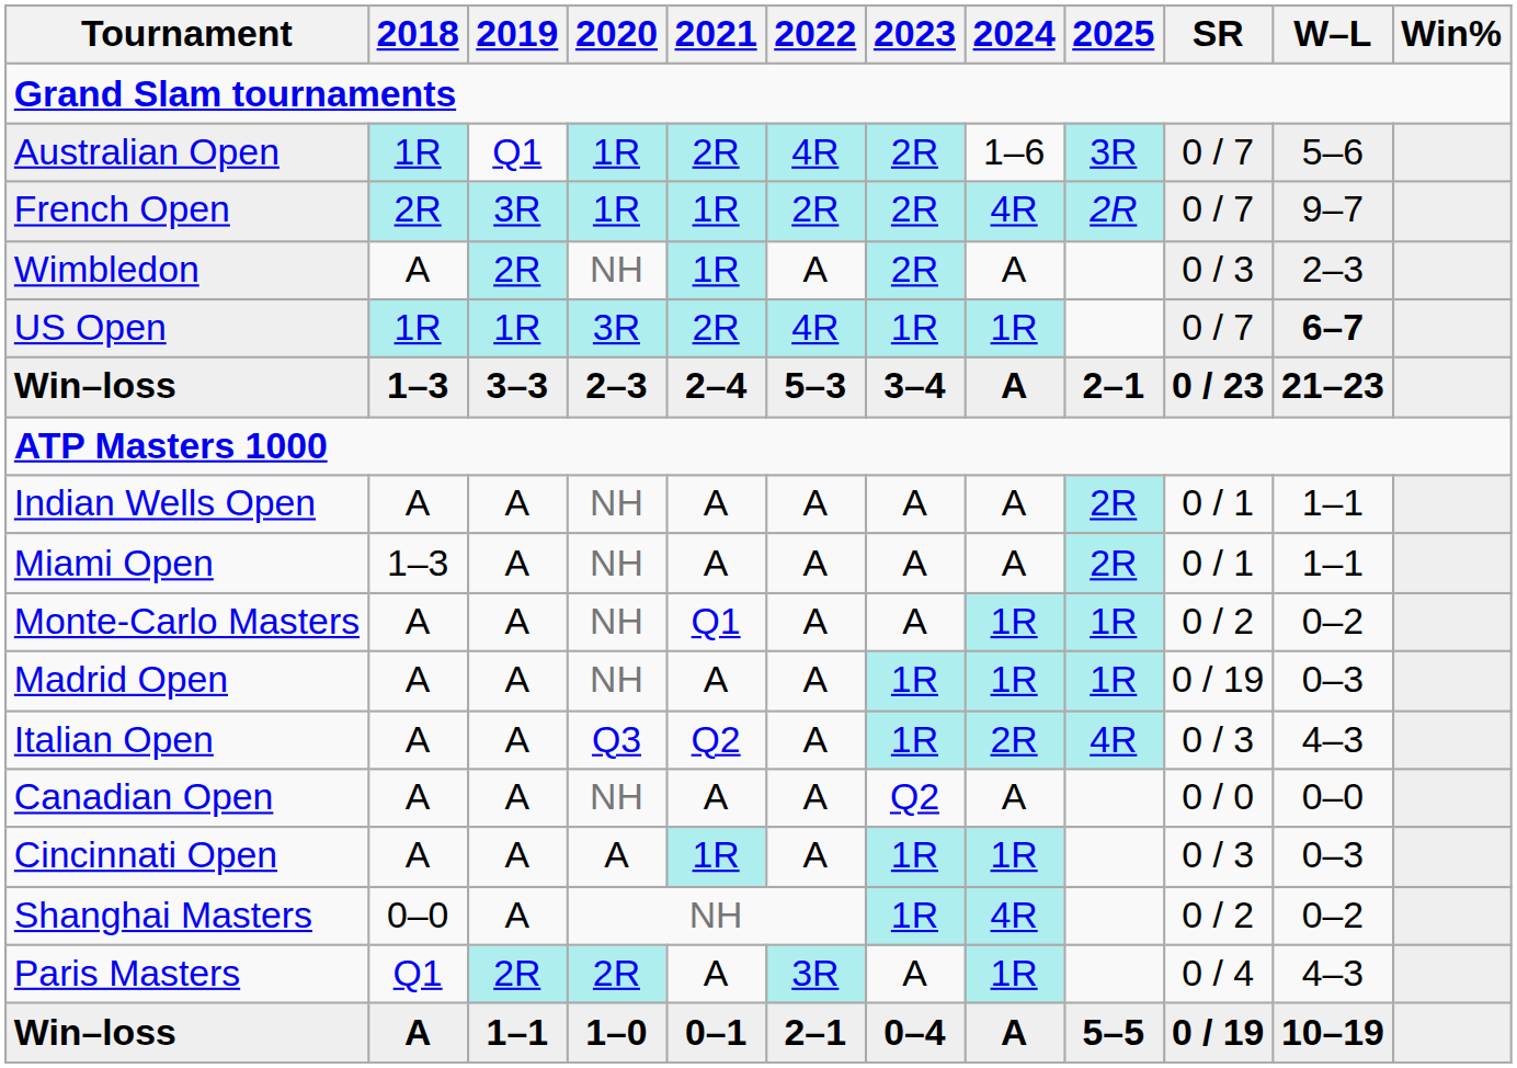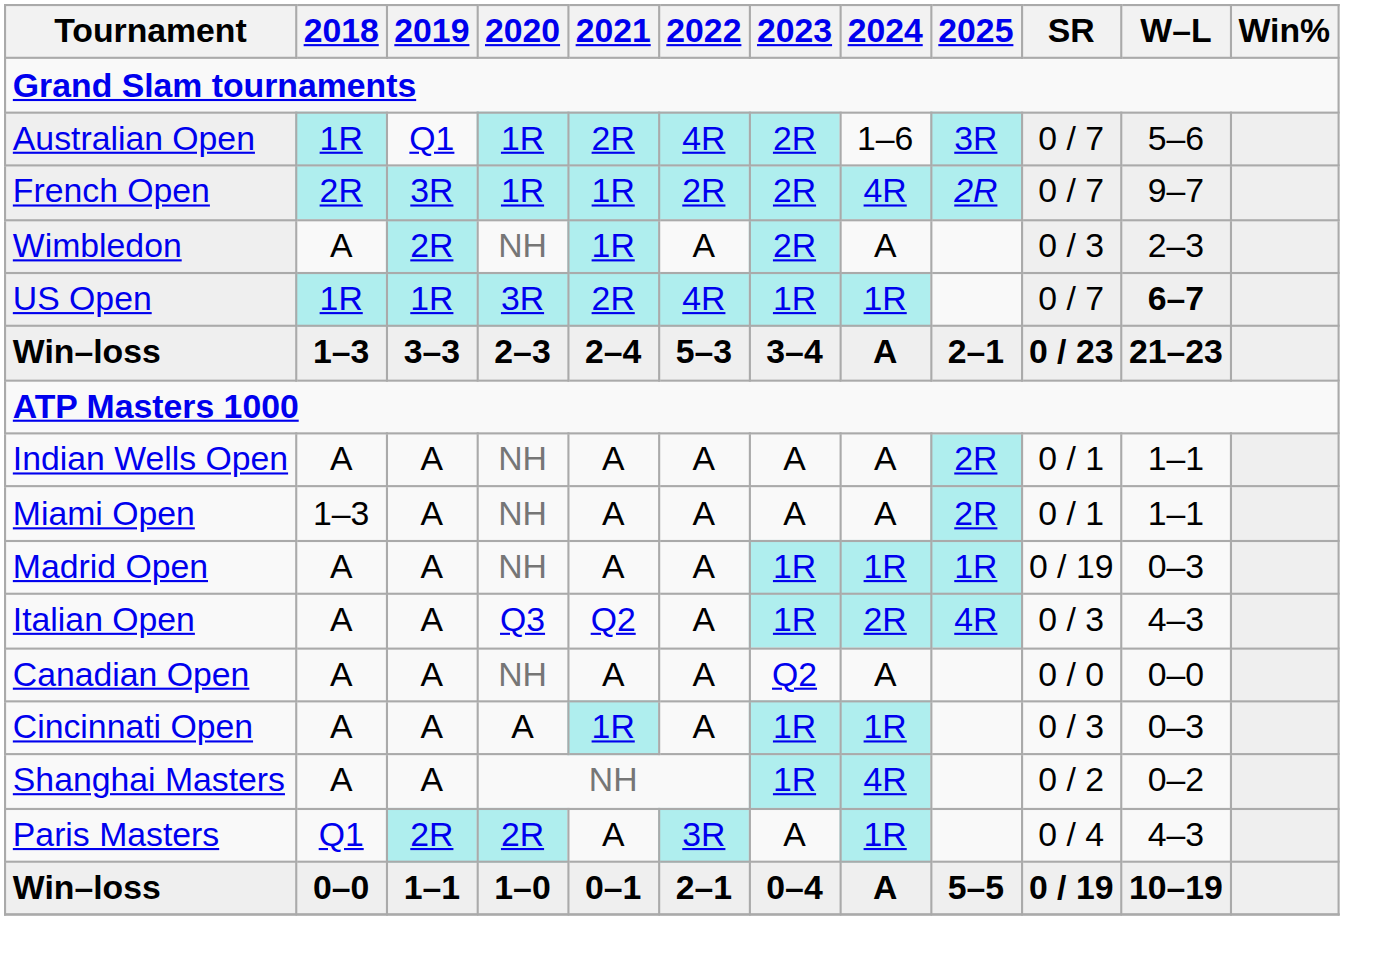 <table class=wikitable style=text-align:center>
 <tr>
 <th>Tournament</th>
 <th><a href='#'>2018</a></th>
 <th><a href='#'>2019</a></th>
 <th><a href='#'>2020</a></th>
 <th><a href='#'>2021</a></th>
 <th><a href='#'>2022</a></th>
 <th><a href='#'>2023</a></th>
 <th><a href='#'>2024</a></th>
 <th><a href='#'>2025</a></th>
 <th>SR</th>
 <th>W–L</th>
 <th>Win%</th>
 </tr>
 <tr>
 <td colspan=12 align=left><a href='#'><strong>Grand Slam tournaments</strong></a></td>
 </tr>
 <tr>
 <td align=left bgcolor=efefef><a href='#'>Australian Open</a></td>
 <td bgcolor=afeeee><a href='#'>1R</a></td>
 <td><a href='#'>Q1</a></td>
 <td style=background:#afeeee><a href='#'>1R</a></td>
 <td style=background:#afeeee><a href='#'>2R</a></td>
 <td style=background:#afeeee><a href='#'>4R</a></td>
 <td style=background:#afeeee><a href='#'>2R</a></td>
 <td>1–6</td>
 <td style=background:#afeeee><a href='#'>3R</a></td>
 <td bgcolor=efefef>0 / 7</td>
 <td bgcolor=efefef>5–6</td>
 <td bgcolor=efefef></td>
 </tr>
 <tr>
 <td align=left bgcolor=efefef><a href='#'>French Open</a></td>
 <td style=background:#afeeee><a href='#'>2R</a></td>
 <td style=background:#afeeee><a href='#'>3R</a></td>
 <td style=background:#afeeee><a href='#'>1R</a></td>
 <td style=background:#afeeee><a href='#'>1R</a></td>
 <td style=background:#afeeee><a href='#'>2R</a></td>
 <td style=background:#afeeee><a href='#'>2R</a></td>
 <td style=background:#afeeee><a href='#'>4R</a></td>
 <td style=background:#afeeee><em><a href='#'>2R</a></em></td>
 <td bgcolor=efefef>0 / 7</td>
 <td bgcolor=efefef>9–7</td>
 <td bgcolor=efefef></td>
 </tr>
 <tr>
 <td align=left bgcolor=efefef><a href='#'>Wimbledon</a></td>
 <td>A</td>
 <td style=background:#afeeee><a href='#'>2R</a></td>
 <td style=color:#767676>NH</td>
 <td style=background:#afeeee><a href='#'>1R</a></td>
 <td>A</td>
 <td style=background:#afeeee><a href='#'>2R</a></td>
 <td>A</td>
 <td></td>
 <td bgcolor=efefef>0 / 3</td>
 <td bgcolor=efefef>2–3</td>
 <td bgcolor=efefef></td>
 </tr>
 <tr>
 <td align=left bgcolor=efefef><a href='#'>US Open</a></td>
 <td style=background:#afeeee><a href='#'>1R</a></td>
 <td style=background:#afeeee><a href='#'>1R</a></td>
 <td style=background:#afeeee><a href='#'>3R</a></td>
 <td style=background:#afeeee><a href='#'>2R</a></td>
 <td style=background:#afeeee><a href='#'>4R</a></td>
 <td style=background:#afeeee><a href='#'>1R</a></td>
 <td style=background:#afeeee><a href='#'>1R</a></td>
 <td></td>
 <td bgcolor=efefef>0 / 7</td>
 <td bgcolor=efefef><strong>6–7</strong></td>
 <td bgcolor=efefef></td>
 </tr>
 <tr style=font-weight:bold;background:#efefef>
 <td style=text-align:left>Win–loss</td>
 <td>1–3</td>
 <td>3–3</td>
 <td>2–3</td>
 <td>2–4</td>
 <td>5–3</td>
 <td>3–4</td>
 <td>A</td>
 <td>2–1</td>
 <td>0 / 23</td>
 <td>21–23</td>
 <td></td>
 </tr>
 <tr>
 <td colspan=12 align=left><strong><a href='#'>ATP Masters 1000</a></strong></td>
 </tr>
 <tr>
 <td align=left><a href='#'>Indian Wells Open</a></td>
 <td>A</td>
 <td>A</td>
 <td style=color:#767676>NH</td>
 <td>A</td>
 <td>A</td>
 <td>A</td>
 <td>A</td>
 <td style=background:#afeeee><a href='#'>2R</a></td>
 <td>0 / 1</td>
 <td>1–1</td>
 <td bgcolor=efefef></td>
 </tr>
 <tr>
 <td align=left><a href='#'>Miami Open</a></td>
 <td>1–3</td>
 <td>A</td>
 <td style=color:#767676>NH</td>
 <td>A</td>
 <td>A</td>
 <td>A</td>
 <td>A</td>
 <td style=background:#afeeee><a href='#'>2R</a></td>
 <td>0 / 1</td>
 <td>1–1</td>
 <td bgcolor=efefef></td>
 </tr>
 <tr>
-<td align=left><a href='#'>Monte-Carlo Masters</a></td>
-<td>A</td>
-<td>A</td>
-<td style=color:#767676>NH</td>
-<td><a href='#'>Q1</a></td>
-<td>A</td>
-<td>A</td>
-<td style=background:#afeeee><a href='#'>1R</a></td>
-<td style=background:#afeeee><a href='#'>1R</a></td>
-<td>0 / 2</td>
-<td>0–2</td>
-<td bgcolor=efefef></td>
-</tr>
-<tr>
 <td align=left><a href='#'>Madrid Open</a></td>
 <td>A</td>
 <td>A</td>
 <td style=color:#767676>NH</td>
 <td>A</td>
 <td>A</td>
 <td style=background:#afeeee><a href='#'>1R</a></td>
 <td style=background:#afeeee><a href='#'>1R</a></td>
 <td style=background:#afeeee><a href='#'>1R</a></td>
 <td>0 / 19</td>
 <td>0–3</td>
 <td bgcolor=efefef></td>
 </tr>
 <tr>
 <td align=left><a href='#'>Italian Open</a></td>
 <td>A</td>
 <td>A</td>
 <td><a href='#'>Q3</a></td>
 <td><a href='#'>Q2</a></td>
 <td>A</td>
 <td style=background:#afeeee><a href='#'>1R</a></td>
 <td style=background:#afeeee><a href='#'>2R</a></td>
 <td style=background:#afeeee><a href='#'>4R</a></td>
 <td>0 / 3</td>
 <td>4–3</td>
 <td bgcolor=efefef></td>
 </tr>
 <tr>
 <td align=left><a href='#'>Canadian Open</a></td>
 <td>A</td>
 <td>A</td>
 <td style=color:#767676>NH</td>
 <td>A</td>
 <td>A</td>
 <td><a href='#'>Q2</a></td>
 <td>A</td>
 <td></td>
 <td>0 / 0</td>
 <td>0–0</td>
 <td bgcolor=efefef></td>
 </tr>
 <tr>
 <td align=left><a href='#'>Cincinnati Open</a></td>
 <td>A</td>
 <td>A</td>
 <td>A</td>
 <td style=background:#afeeee><a href='#'>1R</a></td>
 <td>A</td>
 <td style=background:#afeeee><a href='#'>1R</a></td>
 <td style=background:#afeeee><a href='#'>1R</a></td>
 <td></td>
 <td>0 / 3</td>
 <td>0–3</td>
 <td bgcolor=efefef></td>
 </tr>
 <tr>
 <td align=left><a href='#'>Shanghai Masters</a></td>
-<td>0–0</td>
+<td>A</td>
 <td>A</td>
 <td colspan=3 style=color:#767676>NH</td>
 <td style=background:#afeeee><a href='#'>1R</a></td>
 <td style=background:#afeeee><a href='#'>4R</a></td>
 <td></td>
 <td>0 / 2</td>
 <td>0–2</td>
 <td bgcolor=efefef></td>
 </tr>
 <tr>
 <td align=left><a href='#'>Paris Masters</a></td>
 <td><a href='#'>Q1</a></td>
 <td style=background:#afeeee><a href='#'>2R</a></td>
 <td style=background:#afeeee><a href='#'>2R</a></td>
 <td>A</td>
 <td style=background:#afeeee><a href='#'>3R</a></td>
 <td>A</td>
 <td style=background:#afeeee><a href='#'>1R</a></td>
 <td></td>
 <td>0 / 4</td>
 <td>4–3</td>
 <td bgcolor=efefef></td>
 </tr>
 <tr style=font-weight:bold;background:#efefef>
 <td style=text-align:left>Win–loss</td>
-<td>A</td>
+<td>0–0</td>
 <td>1–1</td>
 <td>1–0</td>
 <td>0–1</td>
 <td>2–1</td>
 <td>0–4</td>
 <td>A</td>
 <td>5–5</td>
 <td>0 / 19</td>
 <td>10–19</td>
 <td bgcolor=efefef></td>
 </tr>
 <tr>
 </tr>
 </table>
